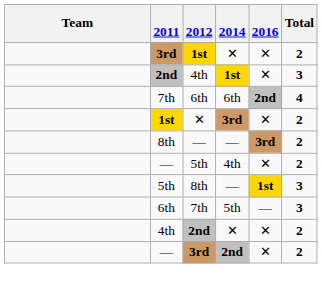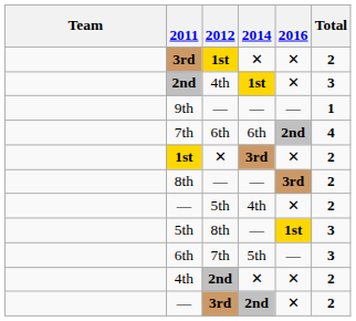 <table class="wikitable" style="text-align:center; font-size:90%">
 <tr>
 <th width=150>Team</th>
 <th><br><a href='#'>2011</a></th>
 <th><br><a href='#'>2012</a></th>
 <th><br><a href='#'>2014</a></th>
 <th><br><a href='#'>2016</a></th>
 <th>Total</th>
 </tr>
 <tr>
 <td align=left></td>
 <td bgcolor=#cc9966><strong>3rd</strong></td>
 <td bgcolor=Gold><strong>1st</strong></td>
 <td>✕</td>
 <td>✕</td>
 <td><strong>2</strong></td>
 </tr>
 <tr>
 <td align=left></td>
 <td bgcolor=Silver><strong>2nd</strong></td>
 <td>4th</td>
 <td bgcolor=Gold><strong>1st</strong></td>
 <td>✕</td>
 <td><strong>3</strong></td>
+</tr>
+<tr>
+<td align=left></td>
+<td>9th</td>
+<td>—</td>
+<td>—</td>
+<td>—</td>
+<td><strong>1</strong></td>
 </tr>
 <tr>
 <td align=left></td>
 <td>7th</td>
 <td>6th</td>
 <td>6th</td>
 <td bgcolor=Silver><strong>2nd</strong></td>
 <td><strong>4</strong></td>
 </tr>
 <tr>
 <td align=left></td>
 <td bgcolor=Gold><strong>1st</strong></td>
 <td>✕</td>
 <td bgcolor=#cc9966><strong>3rd</strong></td>
 <td>✕</td>
 <td><strong>2</strong></td>
 </tr>
 <tr>
 <td align=left></td>
 <td>8th</td>
 <td>—</td>
 <td>—</td>
 <td bgcolor=#cc9966><strong>3rd</strong></td>
 <td><strong>2</strong></td>
 </tr>
 <tr>
 <td align=left></td>
 <td>—</td>
 <td>5th</td>
 <td>4th</td>
 <td>✕</td>
 <td><strong>2</strong></td>
 </tr>
 <tr>
 <td align=left></td>
 <td>5th</td>
 <td>8th</td>
 <td>—</td>
 <td bgcolor=Gold><strong>1st</strong></td>
 <td><strong>3</strong></td>
 </tr>
 <tr>
 <td align=left></td>
 <td>6th</td>
 <td>7th</td>
 <td>5th</td>
 <td>—</td>
 <td><strong>3</strong></td>
 </tr>
 <tr>
 <td align=left></td>
 <td>4th</td>
 <td bgcolor=Silver><strong>2nd</strong></td>
 <td>✕</td>
 <td>✕</td>
 <td><strong>2</strong></td>
 </tr>
 <tr>
 <td align=left></td>
 <td>—</td>
 <td bgcolor=#cc9966><strong>3rd</strong></td>
 <td bgcolor=Silver><strong>2nd</strong></td>
 <td>✕</td>
 <td><strong>2</strong></td>
 </tr>
 </table>
